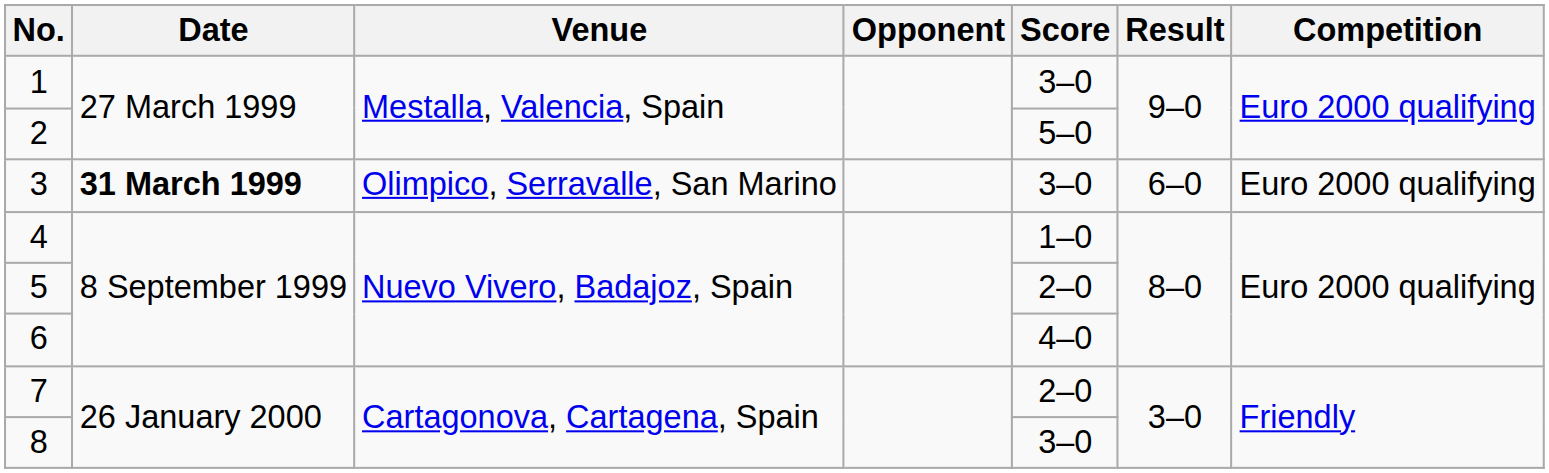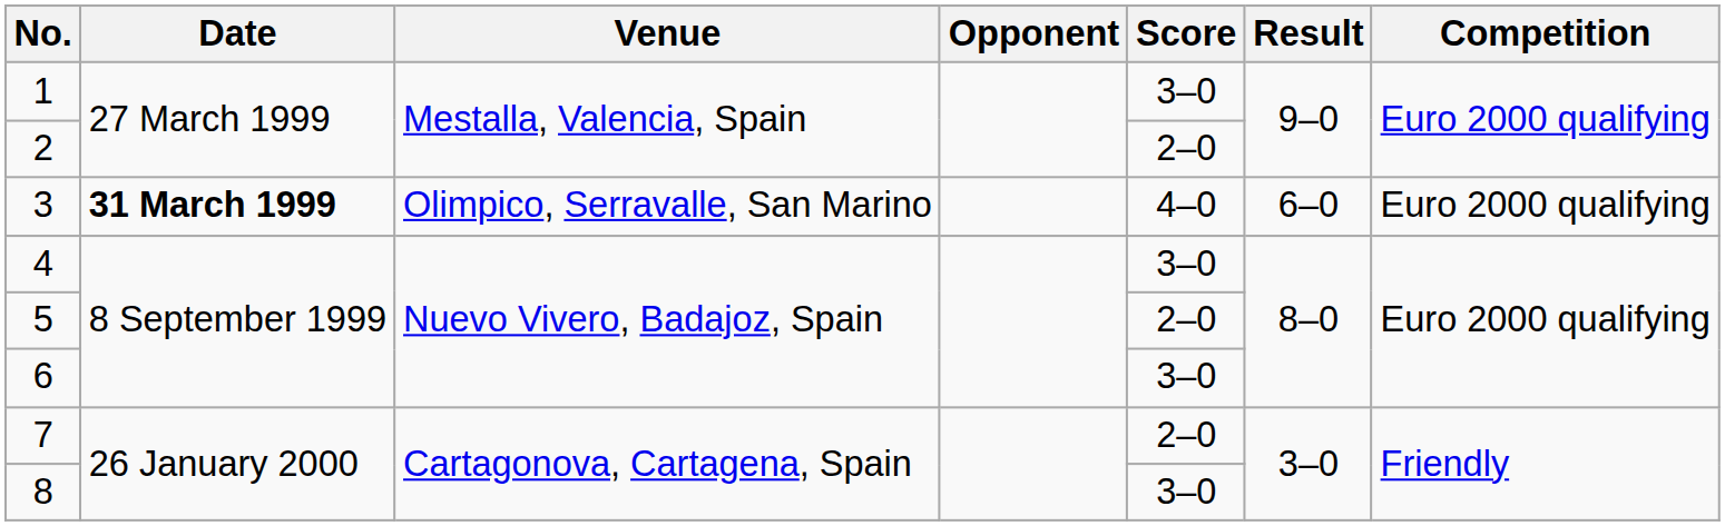 <table class="wikitable sortable">
 <tr>
 <th scope="col">No.</th>
 <th scope="col">Date</th>
 <th scope="col">Venue</th>
 <th scope="col">Opponent</th>
 <th scope="col">Score</th>
 <th scope="col">Result</th>
 <th scope="col">Competition</th>
 </tr>
 <tr>
 <td align="center">1</td>
 <td rowspan="2">27 March 1999</td>
 <td rowspan="2"><a href='#'>Mestalla</a>, <a href='#'>Valencia</a>, Spain</td>
 <td rowspan="2"></td>
 <td align="center">3–0</td>
 <td rowspan="2" align="center">9–0</td>
 <td rowspan="2"><a href='#'>Euro 2000 qualifying</a></td>
 </tr>
 <tr>
 <td align="center">2</td>
-<td align="center">5–0</td>
+<td align="center">2–0</td>
 </tr>
 <tr>
 <td align="center">3</td>
 <td><strong>31 March 1999</strong></td>
 <td><a href='#'>Olimpico</a>, <a href='#'>Serravalle</a>, San Marino</td>
 <td></td>
-<td align="center">3–0</td>
+<td align="center">4–0</td>
 <td align="center">6–0</td>
 <td>Euro 2000 qualifying</td>
 </tr>
 <tr>
 <td align="center">4</td>
 <td rowspan="3">8 September 1999</td>
 <td rowspan="3"><a href='#'>Nuevo Vivero</a>, <a href='#'>Badajoz</a>, Spain</td>
 <td rowspan="3"></td>
-<td align="center">1–0</td>
+<td align="center">3–0</td>
 <td rowspan="3" align="center">8–0</td>
 <td rowspan="3">Euro 2000 qualifying</td>
 </tr>
 <tr>
 <td align="center">5</td>
 <td align="center">2–0</td>
 </tr>
 <tr>
 <td align="center">6</td>
-<td align="center">4–0</td>
+<td align="center">3–0</td>
 </tr>
 <tr>
 <td align="center">7</td>
 <td rowspan="2">26 January 2000</td>
 <td rowspan="2"><a href='#'>Cartagonova</a>, <a href='#'>Cartagena</a>, Spain</td>
 <td rowspan="2"></td>
 <td align="center">2–0</td>
 <td rowspan="2" align="center">3–0</td>
 <td rowspan="2"><a href='#'>Friendly</a></td>
 </tr>
 <tr>
 <td align="center">8</td>
 <td align="center">3–0</td>
 </tr>
 </table>
